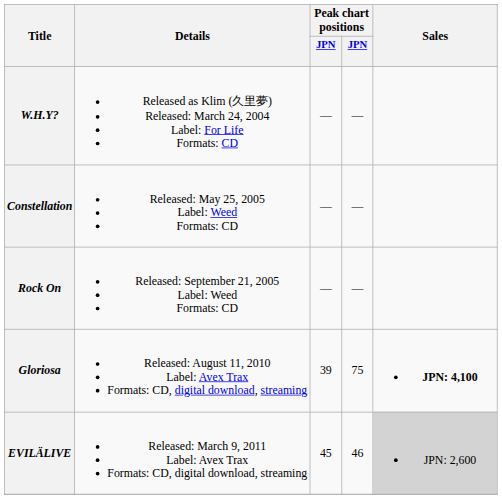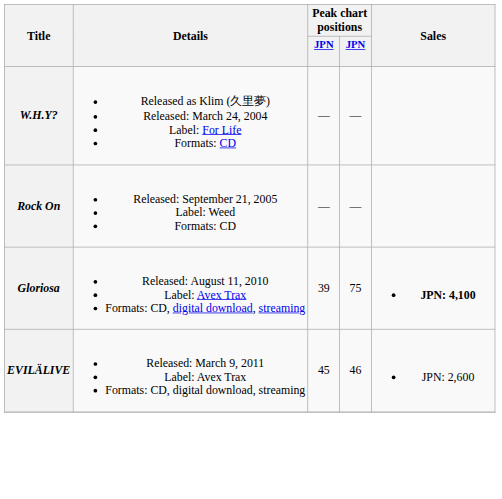 <table class="wikitable plainrowheaders" style="text-align:center;">
 <tr>
 <th scope="col" rowspan="2">Title</th>
 <th scope="col" rowspan="2">Details</th>
 <th colspan="2" scope="col">Peak chart positions</th>
 <th style="width:10em;" rowspan="2">Sales</th>
 </tr>
 <tr>
 <th scope="col" style="width:2.5em;font-size:90%;"><a href='#'>JPN<br></a><br></th>
 <th scope="col" style="width:2.5em;font-size:90%;"><a href='#'>JPN<br></a><br></th>
 </tr>
 <tr>
 <th scope="row"><em>W.H.Y?</em></th>
 <td><br><ul><li>Released as Klim (久里夢)</li><li>Released: March 24, 2004</li><li>Label: <a href='#'>For Life</a></li><li>Formats: <a href='#'>CD</a></li></ul></td>
-<td>—</td>
-<td>—</td>
-<td></td>
-</tr>
-<tr>
-<th scope="row"><em>Constellation</em></th>
-<td><br><ul><li>Released: May 25, 2005</li><li>Label: <a href='#'>Weed</a></li><li>Formats: CD</li></ul></td>
 <td>—</td>
 <td>—</td>
 <td></td>
 </tr>
 <tr>
 <th scope="row"><em>Rock On</em></th>
 <td><br><ul><li>Released: September 21, 2005</li><li>Label: Weed</li><li>Formats: CD</li></ul></td>
 <td>—</td>
 <td>—</td>
 <td></td>
 </tr>
 <tr>
 <th scope="row"><em>Gloriosa</em></th>
 <td><br><ul><li>Released: August 11, 2010</li><li>Label: <a href='#'>Avex Trax</a></li><li>Formats: CD, <a href='#'>digital download</a>, <a href='#'>streaming</a></li></ul></td>
 <td>39</td>
 <td>75</td>
 <td><strong><br><ul><li>JPN: 4,100</li></ul></strong></td>
 </tr>
 <tr>
 <th scope="row"><em>EVILÄLIVE</em></th>
 <td><br><ul><li>Released: March 9, 2011</li><li>Label: Avex Trax</li><li>Formats: CD, digital download, streaming</li></ul></td>
 <td>45</td>
 <td>46</td>
-<td style="background: lightgrey;"><br><ul><li>JPN: 2,600</li></ul></td>
+<td><br><ul><li>JPN: 2,600</li></ul></td>
 </tr>
 <tr>
 </tr>
 </table>
